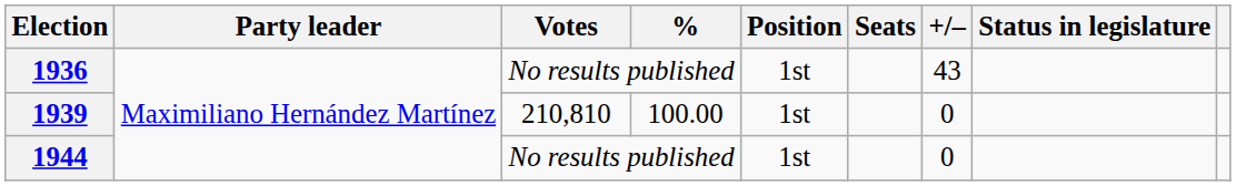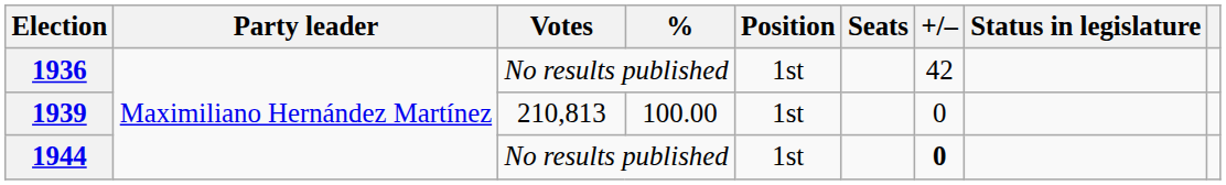 <table class=wikitable style=text-align:center>
 <tr>
 <th>Election</th>
 <th>Party leader</th>
 <th scope="col">Votes</th>
 <th scope="col">%</th>
 <th>Position</th>
 <th scope="col">Seats</th>
 <th>+/–</th>
 <th>Status in legislature</th>
 <th></th>
 </tr>
 <tr>
 <th><a href='#'>1936</a></th>
 <td rowspan="3"><a href='#'>Maximiliano Hernández Martínez</a></td>
 <td colspan="2"><em>No results published</em></td>
 <td> 1st</td>
 <td></td>
-<td> 43</td>
+<td> 42</td>
 <td></td>
 <td></td>
 </tr>
 <tr>
 <th><a href='#'>1939</a></th>
-<td>210,810</td>
+<td>210,813</td>
 <td>100.00</td>
 <td> 1st</td>
 <td></td>
 <td> 0</td>
 <td></td>
 <td></td>
 </tr>
 <tr>
 <th><a href='#'>1944</a></th>
 <td colspan="2"><em>No results published</em></td>
 <td> 1st</td>
 <td></td>
-<td> 0</td>
+<td><strong> 0</strong></td>
 <td></td>
 <td></td>
 </tr>
 </table>
